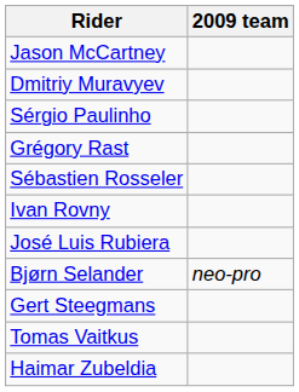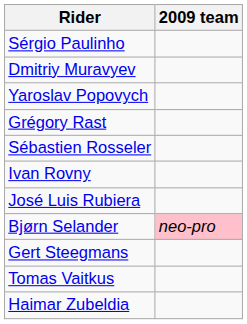 <table class="wikitable">
 <tr>
 <th>Rider</th>
 <th>2009 team</th>
 </tr>
 <tr>
-<td><a href='#'>Jason McCartney</a></td>
+<td><a href='#'>Sérgio Paulinho</a></td>
 <td></td>
 </tr>
 <tr>
 <td><a href='#'>Dmitriy Muravyev</a></td>
 <td></td>
 </tr>
 <tr>
-<td><a href='#'>Sérgio Paulinho</a></td>
+<td><a href='#'>Yaroslav Popovych</a></td>
 <td></td>
 </tr>
 <tr>
 <td><a href='#'>Grégory Rast</a></td>
 <td></td>
 </tr>
 <tr>
 <td><a href='#'>Sébastien Rosseler</a></td>
 <td></td>
 </tr>
 <tr>
 <td><a href='#'>Ivan Rovny</a></td>
 <td></td>
 </tr>
 <tr>
 <td><a href='#'>José Luis Rubiera</a></td>
 <td></td>
 </tr>
 <tr>
 <td><a href='#'>Bjørn Selander</a></td>
-<td><em>neo-pro</em></td>
+<td style="background: pink;"><em>neo-pro</em></td>
 </tr>
 <tr>
 <td><a href='#'>Gert Steegmans</a></td>
 <td></td>
 </tr>
 <tr>
 <td><a href='#'>Tomas Vaitkus</a></td>
 <td></td>
 </tr>
 <tr>
 <td><a href='#'>Haimar Zubeldia</a></td>
 <td></td>
 </tr>
 </table>
